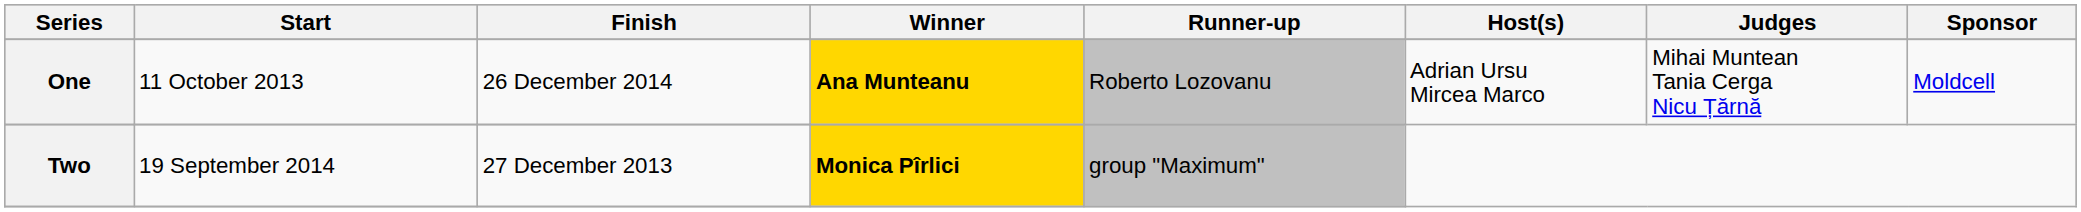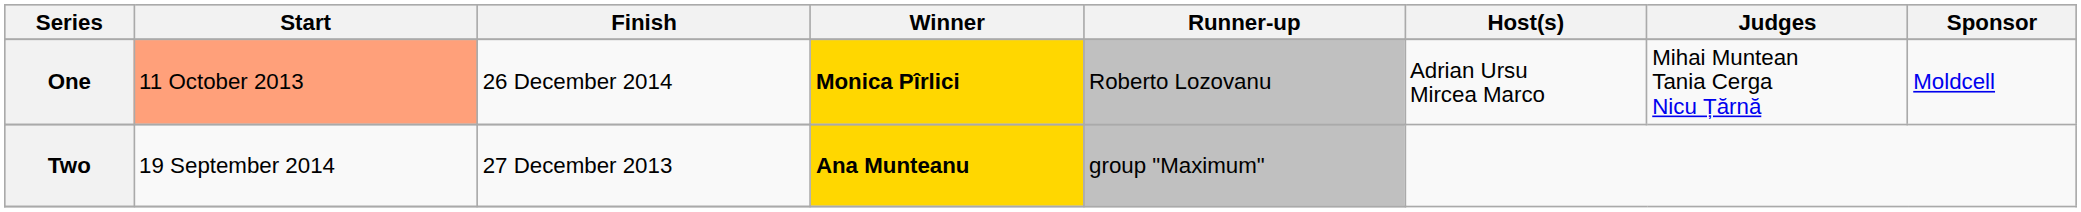 <table class="wikitable"  style="font-size:85%; width:100%;">
 <tr>
 <th scope="col">Series</th>
 <th scope="col">Start</th>
 <th scope="col">Finish</th>
 <th scope="col">Winner</th>
 <th scope="col">Runner-up</th>
 <th scope="col">Host(s)</th>
 <th scope="col">Judges</th>
 <th scope="col">Sponsor</th>
 </tr>
 <tr>
 </tr>
 <tr style="height:50px;">
 <th scope="row">One</th>
-<td>11 October 2013</td>
+<td style="background: lightsalmon;">11 October 2013</td>
 <td>26 December 2014</td>
-<td bgcolor="gold"><strong>Ana Munteanu</strong></td>
+<td bgcolor="gold"><strong>Monica Pîrlici</strong></td>
 <td bgcolor="silver">Roberto Lozovanu</td>
 <td rowspan=2>Adrian Ursu<br>Mircea Marco</td>
 <td rowspan=2>Mihai Muntean<br>Tania Cerga<br><a href='#'>Nicu Țărnă</a></td>
 <td rowspan=2><a href='#'>Moldcell</a></td>
 </tr>
 <tr>
 </tr>
 <tr style="height:50px;">
 <th scope="row">Two</th>
 <td>19 September 2014</td>
 <td>27 December 2013</td>
-<td bgcolor="gold"><strong>Monica Pîrlici</strong></td>
+<td bgcolor="gold"><strong>Ana Munteanu</strong></td>
 <td bgcolor="silver">group "Maximum"</td>
 </tr>
 <tr>
 </tr>
 </table>
